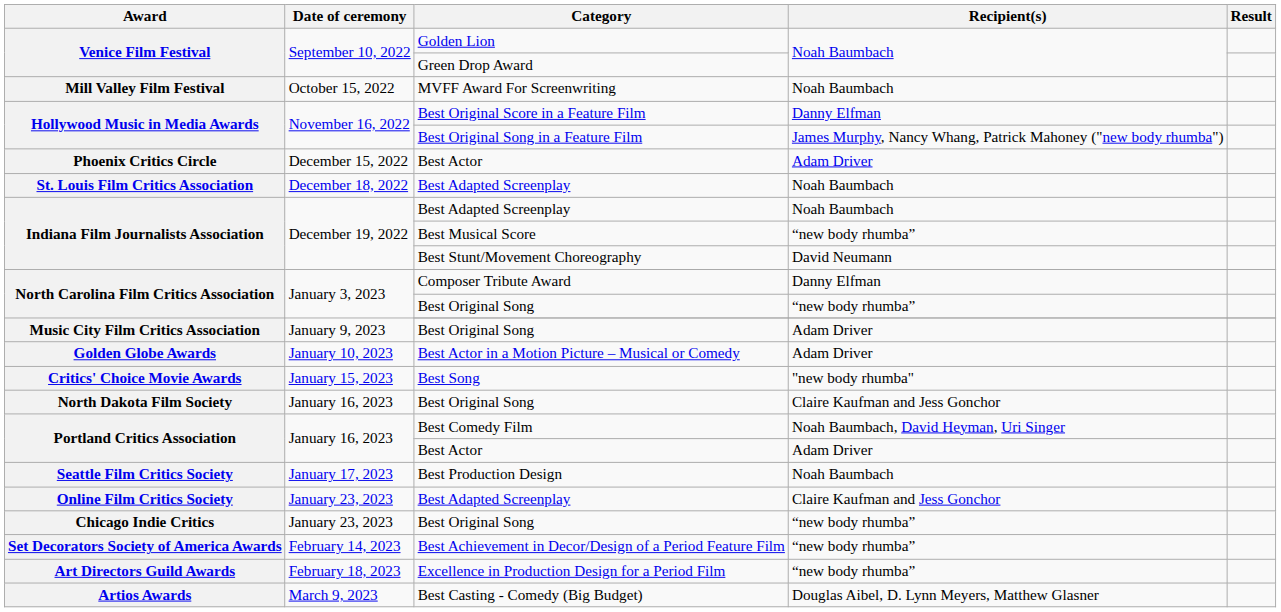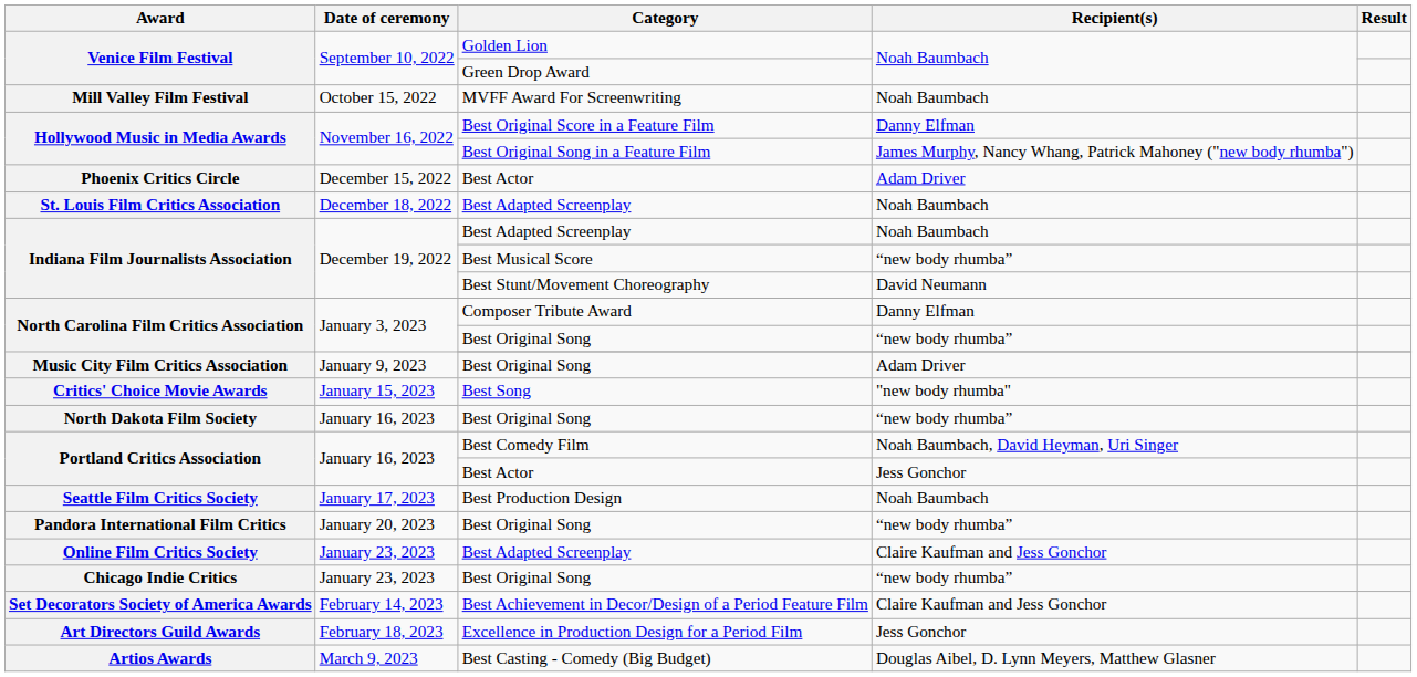 <table class="wikitable sortable plainrowheaders">
 <tr>
 <th scope="col">Award</th>
 <th scope="col">Date of ceremony</th>
 <th scope="col">Category</th>
 <th scope="col">Recipient(s)</th>
 <th scope="col">Result</th>
 </tr>
 <tr>
 <th rowspan="2" scope="row"><a href='#'>Venice Film Festival</a></th>
 <td rowspan="2"><a href='#'>September 10, 2022</a></td>
 <td><a href='#'>Golden Lion</a></td>
 <td rowspan="2"><a href='#'>Noah Baumbach</a></td>
 <td></td>
 </tr>
 <tr>
 <td>Green Drop Award</td>
 <td></td>
 </tr>
 <tr>
 <th scope="row">Mill Valley Film Festival</th>
 <td>October 15, 2022</td>
 <td>MVFF Award For Screenwriting</td>
 <td>Noah Baumbach</td>
 <td></td>
 </tr>
 <tr>
 <th rowspan="2" scope="row"><a href='#'>Hollywood Music in Media Awards</a></th>
 <td rowspan="2"><a href='#'>November 16, 2022</a></td>
 <td><a href='#'>Best Original Score in a Feature Film</a></td>
 <td><a href='#'>Danny Elfman</a></td>
 <td></td>
 </tr>
 <tr>
 <td><a href='#'>Best Original Song in a Feature Film</a></td>
 <td><a href='#'>James Murphy</a>, Nancy Whang, Patrick Mahoney ("<a href='#'>new body rhumba</a>")</td>
 <td></td>
 </tr>
 <tr>
 <th scope="row">Phoenix Critics Circle</th>
 <td>December 15, 2022</td>
 <td>Best Actor</td>
 <td><a href='#'>Adam Driver</a></td>
 <td></td>
 </tr>
 <tr>
 <th scope="row"><a href='#'>St. Louis Film Critics Association</a></th>
 <td><a href='#'>December 18, 2022</a></td>
 <td><a href='#'>Best Adapted Screenplay</a></td>
 <td>Noah Baumbach</td>
 <td></td>
 </tr>
 <tr>
 <th rowspan="3" scope="row">Indiana Film Journalists Association</th>
 <td rowspan="3">December 19, 2022</td>
 <td>Best Adapted Screenplay</td>
 <td>Noah Baumbach</td>
 <td></td>
 </tr>
 <tr>
 <td>Best Musical Score</td>
 <td>“new body rhumba”</td>
 <td></td>
 </tr>
 <tr>
 <td>Best Stunt/Movement Choreography</td>
 <td>David Neumann</td>
 <td></td>
 </tr>
 <tr>
 <th rowspan="3" scope="row">North Carolina Film Critics Association</th>
 <td rowspan="3">January 3, 2023</td>
 </tr>
 <tr>
 <td>Composer Tribute Award</td>
 <td>Danny Elfman</td>
 <td></td>
 </tr>
 <tr>
 <td>Best Original Song</td>
 <td>“new body rhumba”</td>
 <td></td>
 </tr>
 <tr>
 <th rowspan="2" scope="row">Music City Film Critics Association</th>
 <td rowspan="2">January 9, 2023</td>
 </tr>
 <tr>
 <td>Best Original Song</td>
 <td>Adam Driver</td>
 <td></td>
 </tr>
 <tr>
-<th scope="row"><a href='#'>Golden Globe Awards</a></th>
-<td><a href='#'>January 10, 2023</a></td>
-<td><a href='#'>Best Actor in a Motion Picture – Musical or Comedy</a></td>
-<td>Adam Driver</td>
-<td></td>
-</tr>
-<tr>
 <th scope="row"><a href='#'>Critics' Choice Movie Awards</a></th>
 <td><a href='#'>January 15, 2023</a></td>
 <td><a href='#'>Best Song</a></td>
 <td>"new body rhumba"</td>
 <td></td>
 </tr>
 <tr>
 <th scope="row">North Dakota Film Society</th>
 <td>January 16, 2023</td>
 <td>Best Original Song</td>
-<td>Claire Kaufman and Jess Gonchor</td>
+<td>“new body rhumba”</td>
 <td></td>
 </tr>
 <tr>
 <th rowspan="2" scope="row">Portland Critics Association</th>
 <td rowspan="2">January 16, 2023</td>
 <td>Best Comedy Film</td>
 <td>Noah Baumbach, <a href='#'>David Heyman</a>, <a href='#'>Uri Singer</a></td>
 <td></td>
 </tr>
 <tr>
 <td>Best Actor</td>
-<td>Adam Driver</td>
+<td>Jess Gonchor</td>
 <td></td>
 </tr>
 <tr>
 <th scope="row"><a href='#'>Seattle Film Critics Society</a></th>
 <td><a href='#'>January 17, 2023</a></td>
 <td>Best Production Design</td>
 <td>Noah Baumbach</td>
+<td></td>
+</tr>
+<tr>
+<th scope="row">Pandora International Film Critics</th>
+<td>January 20, 2023</td>
+<td>Best Original Song</td>
+<td>“new body rhumba”</td>
 <td></td>
 </tr>
 <tr>
 <th scope="row"><a href='#'>Online Film Critics Society</a></th>
 <td><a href='#'>January 23, 2023</a></td>
 <td><a href='#'>Best Adapted Screenplay</a></td>
 <td>Claire Kaufman and <a href='#'>Jess Gonchor</a></td>
 <td></td>
 </tr>
 <tr>
 <th scope="row">Chicago Indie Critics</th>
 <td>January 23, 2023</td>
 <td>Best Original Song</td>
 <td>“new body rhumba”</td>
 <td></td>
 </tr>
 <tr>
 <th scope="row"><a href='#'>Set Decorators Society of America Awards</a></th>
 <td><a href='#'>February 14, 2023</a></td>
 <td><a href='#'>Best Achievement in Decor/Design of a Period Feature Film</a></td>
-<td>“new body rhumba”</td>
+<td>Claire Kaufman and Jess Gonchor</td>
 <td></td>
 </tr>
 <tr>
 <th scope="row"><a href='#'>Art Directors Guild Awards</a></th>
 <td><a href='#'>February 18, 2023</a></td>
 <td><a href='#'>Excellence in Production Design for a Period Film</a></td>
-<td>“new body rhumba”</td>
+<td>Jess Gonchor</td>
 <td></td>
 </tr>
 <tr>
 <th scope="row"><a href='#'>Artios Awards</a></th>
 <td><a href='#'>March 9, 2023</a></td>
 <td>Best Casting - Comedy (Big Budget)</td>
 <td>Douglas Aibel, D. Lynn Meyers, Matthew Glasner</td>
 <td></td>
 </tr>
 </table>
